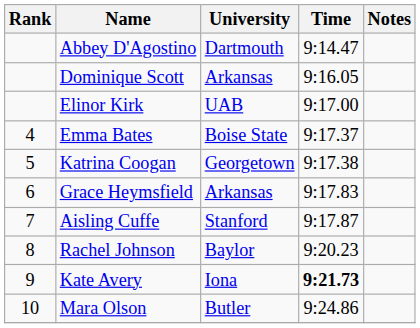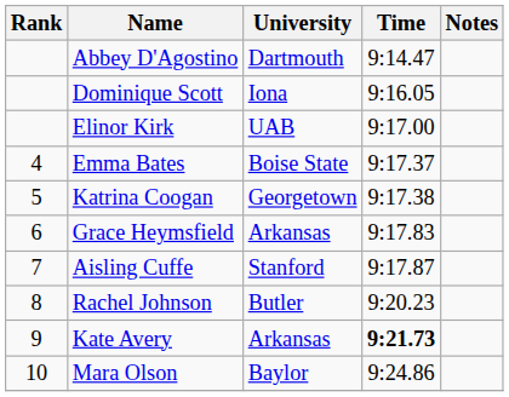 <table class="wikitable sortable" style="text-align:center">
 <tr>
 <th>Rank</th>
 <th>Name</th>
 <th>University</th>
 <th>Time</th>
 <th>Notes</th>
 </tr>
 <tr>
 <td></td>
 <td align=left><a href='#'>Abbey D'Agostino</a></td>
 <td align=left><a href='#'>Dartmouth</a></td>
 <td>9:14.47</td>
 <td></td>
 </tr>
 <tr>
 <td></td>
 <td align=left><a href='#'>Dominique Scott</a> </td>
-<td align=left><a href='#'>Arkansas</a></td>
+<td align=left><a href='#'>Iona</a></td>
 <td>9:16.05</td>
 <td></td>
 </tr>
 <tr>
 <td></td>
 <td align=left><a href='#'>Elinor Kirk</a></td>
 <td align=left><a href='#'>UAB</a></td>
 <td>9:17.00</td>
 <td></td>
 </tr>
 <tr>
 <td>4</td>
 <td align=left><a href='#'>Emma Bates</a></td>
 <td align=left><a href='#'>Boise State</a></td>
 <td>9:17.37</td>
 <td></td>
 </tr>
 <tr>
 <td>5</td>
 <td align=left><a href='#'>Katrina Coogan</a></td>
 <td align=left><a href='#'>Georgetown</a></td>
 <td>9:17.38</td>
 <td></td>
 </tr>
 <tr>
 <td>6</td>
 <td align=left><a href='#'>Grace Heymsfield</a></td>
 <td align=left><a href='#'>Arkansas</a></td>
 <td>9:17.83</td>
 <td></td>
 </tr>
 <tr>
 <td>7</td>
 <td align=left><a href='#'>Aisling Cuffe</a></td>
 <td align=left><a href='#'>Stanford</a></td>
 <td>9:17.87</td>
 <td></td>
 </tr>
 <tr>
 <td>8</td>
 <td align=left><a href='#'>Rachel Johnson</a></td>
-<td align=left><a href='#'>Baylor</a></td>
+<td align=left><a href='#'>Butler</a></td>
 <td>9:20.23</td>
 <td></td>
 </tr>
 <tr>
 <td>9</td>
 <td align=left><a href='#'>Kate Avery</a> </td>
-<td align=left><a href='#'>Iona</a></td>
+<td align=left><a href='#'>Arkansas</a></td>
 <td><strong>9:21.73</strong></td>
 <td></td>
 </tr>
 <tr>
 <td>10</td>
 <td align=left><a href='#'>Mara Olson</a></td>
-<td align=left><a href='#'>Butler</a></td>
+<td align=left><a href='#'>Baylor</a></td>
 <td>9:24.86</td>
 <td></td>
 </tr>
 <tr>
 </tr>
 </table>
